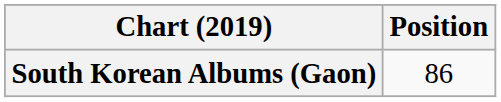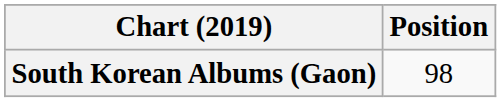 <table class="wikitable plainrowheaders" style="text-align:center">
 <tr>
 <th scope="col">Chart (2019)</th>
 <th scope="col">Position</th>
 </tr>
 <tr>
 <th scope="row">South Korean Albums (Gaon)</th>
-<td>86</td>
+<td>98</td>
 </tr>
 </table>
